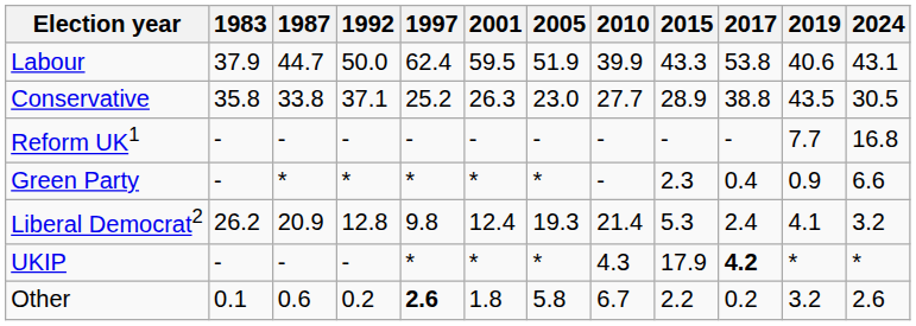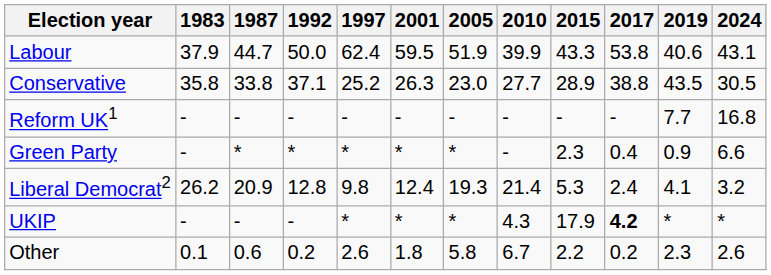 <table class="wikitable">
 <tr>
 <th>Election year</th>
 <th>1983</th>
 <th>1987</th>
 <th>1992</th>
 <th>1997</th>
 <th>2001</th>
 <th>2005</th>
 <th>2010</th>
 <th>2015</th>
 <th>2017</th>
 <th>2019</th>
 <th>2024</th>
 </tr>
 <tr>
 <td><a href='#'>Labour</a></td>
 <td>37.9</td>
 <td>44.7</td>
 <td>50.0</td>
 <td>62.4</td>
 <td>59.5</td>
 <td>51.9</td>
 <td>39.9</td>
 <td>43.3</td>
 <td>53.8</td>
 <td>40.6</td>
 <td>43.1</td>
 </tr>
 <tr>
 <td><a href='#'>Conservative</a></td>
 <td>35.8</td>
 <td>33.8</td>
 <td>37.1</td>
 <td>25.2</td>
 <td>26.3</td>
 <td>23.0</td>
 <td>27.7</td>
 <td>28.9</td>
 <td>38.8</td>
 <td>43.5</td>
 <td>30.5</td>
 </tr>
 <tr>
 <td><a href='#'>Reform UK</a><sup>1</sup></td>
 <td>-</td>
 <td>-</td>
 <td>-</td>
 <td>-</td>
 <td>-</td>
 <td>-</td>
 <td>-</td>
 <td>-</td>
 <td>-</td>
 <td>7.7</td>
 <td>16.8</td>
 </tr>
 <tr>
 <td><a href='#'>Green Party</a></td>
 <td>-</td>
 <td>*</td>
 <td>*</td>
 <td>*</td>
 <td>*</td>
 <td>*</td>
 <td>-</td>
 <td>2.3</td>
 <td>0.4</td>
 <td>0.9</td>
 <td>6.6</td>
 </tr>
 <tr>
 <td><a href='#'>Liberal Democrat</a><sup>2</sup></td>
 <td>26.2</td>
 <td>20.9</td>
 <td>12.8</td>
 <td>9.8</td>
 <td>12.4</td>
 <td>19.3</td>
 <td>21.4</td>
 <td>5.3</td>
 <td>2.4</td>
 <td>4.1</td>
 <td>3.2</td>
 </tr>
 <tr>
 <td><a href='#'>UKIP</a></td>
 <td>-</td>
 <td>-</td>
 <td>-</td>
 <td>*</td>
 <td>*</td>
 <td>*</td>
 <td>4.3</td>
 <td>17.9</td>
 <td><strong>4.2</strong></td>
 <td>*</td>
 <td>*</td>
 </tr>
 <tr>
 <td>Other</td>
 <td>0.1</td>
 <td>0.6</td>
 <td>0.2</td>
-<td><strong>2.6</strong></td>
+<td>2.6</td>
 <td>1.8</td>
 <td>5.8</td>
 <td>6.7</td>
 <td>2.2</td>
 <td>0.2</td>
-<td>3.2</td>
+<td>2.3</td>
 <td>2.6</td>
 </tr>
 </table>
